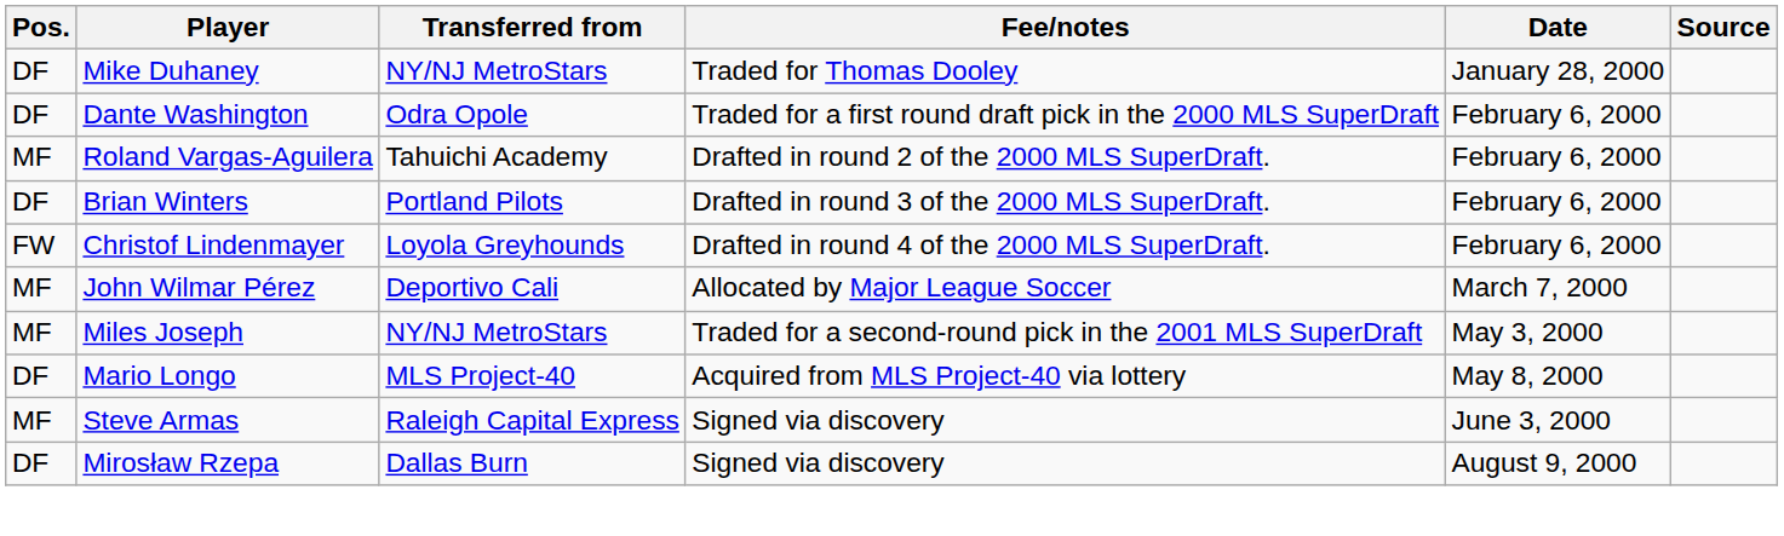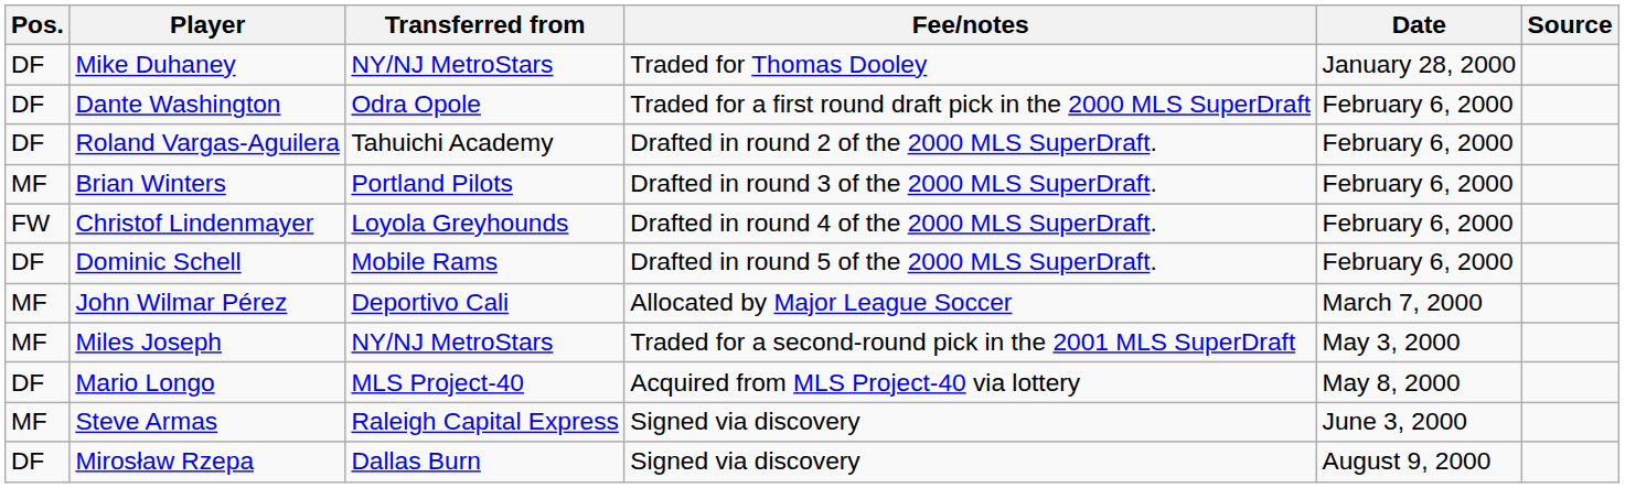 <table class="wikitable sortable" style="text-align: left">
 <tr>
 <th><strong>Pos.</strong></th>
 <th><strong>Player</strong></th>
 <th><strong>Transferred from</strong></th>
 <th><strong>Fee/notes</strong></th>
 <th><strong>Date</strong></th>
 <th><strong>Source</strong></th>
 </tr>
 <tr>
 <td>DF</td>
 <td> <a href='#'>Mike Duhaney</a></td>
 <td> <a href='#'>NY/NJ MetroStars</a></td>
 <td>Traded for <a href='#'>Thomas Dooley</a></td>
 <td>January 28, 2000</td>
 <td align=center></td>
 </tr>
 <tr>
 <td>DF</td>
 <td> <a href='#'>Dante Washington</a></td>
 <td> <a href='#'>Odra Opole</a></td>
 <td>Traded for a first round draft pick in the <a href='#'>2000 MLS SuperDraft</a></td>
 <td>February 6, 2000</td>
 <td align=center></td>
 </tr>
 <tr>
-<td>MF</td>
+<td>DF</td>
 <td> <a href='#'>Roland Vargas-Aguilera</a></td>
 <td> Tahuichi Academy</td>
 <td>Drafted in round 2 of the <a href='#'>2000 MLS SuperDraft</a>.</td>
 <td>February 6, 2000</td>
 <td align=center></td>
 </tr>
 <tr>
-<td>DF</td>
+<td>MF</td>
 <td> <a href='#'>Brian Winters</a></td>
 <td> <a href='#'>Portland Pilots</a></td>
 <td>Drafted in round 3 of the <a href='#'>2000 MLS SuperDraft</a>.</td>
 <td>February 6, 2000</td>
 <td align=center></td>
 </tr>
 <tr>
 <td>FW</td>
 <td> <a href='#'>Christof Lindenmayer</a></td>
 <td> <a href='#'>Loyola Greyhounds</a></td>
 <td>Drafted in round 4 of the <a href='#'>2000 MLS SuperDraft</a>.</td>
+<td>February 6, 2000</td>
+<td align=center></td>
+</tr>
+<tr>
+<td>DF</td>
+<td> <a href='#'>Dominic Schell</a></td>
+<td> <a href='#'>Mobile Rams</a></td>
+<td>Drafted in round 5 of the <a href='#'>2000 MLS SuperDraft</a>.</td>
 <td>February 6, 2000</td>
 <td align=center></td>
 </tr>
 <tr>
 <td>MF</td>
 <td> <a href='#'>John Wilmar Pérez</a></td>
 <td> <a href='#'>Deportivo Cali</a></td>
 <td>Allocated by <a href='#'>Major League Soccer</a></td>
 <td>March 7, 2000</td>
 <td align=center></td>
 </tr>
 <tr>
 <td>MF</td>
 <td> <a href='#'>Miles Joseph</a></td>
 <td> <a href='#'>NY/NJ MetroStars</a></td>
 <td>Traded for a second-round pick in the <a href='#'>2001 MLS SuperDraft</a></td>
 <td>May 3, 2000</td>
 <td align=center></td>
 </tr>
 <tr>
 <td>DF</td>
 <td> <a href='#'>Mario Longo</a></td>
 <td> <a href='#'>MLS Project-40</a></td>
 <td>Acquired from <a href='#'>MLS Project-40</a> via lottery</td>
 <td>May 8, 2000</td>
 <td align=center></td>
 </tr>
 <tr>
 <td>MF</td>
 <td> <a href='#'>Steve Armas</a></td>
 <td> <a href='#'>Raleigh Capital Express</a></td>
 <td>Signed via discovery</td>
 <td>June 3, 2000</td>
 <td align=center></td>
 </tr>
 <tr>
 <td>DF</td>
 <td> <a href='#'>Mirosław Rzepa</a></td>
 <td> <a href='#'>Dallas Burn</a></td>
 <td>Signed via discovery</td>
 <td>August 9, 2000</td>
 <td align=center></td>
 </tr>
 </table>
